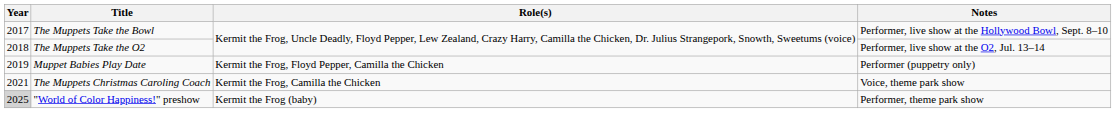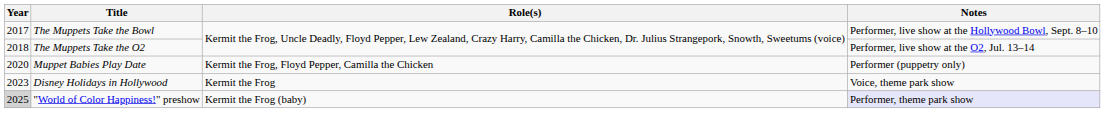 <table class="wikitable">
 <tr>
 <th>Year</th>
 <th>Title</th>
 <th>Role(s)</th>
 <th>Notes</th>
 </tr>
 <tr>
 <td>2017</td>
 <td><em>The Muppets Take the Bowl</em></td>
 <td rowspan="2">Kermit the Frog, Uncle Deadly, Floyd Pepper, Lew Zealand, Crazy Harry, Camilla the Chicken, Dr. Julius Strangepork, Snowth, Sweetums (voice)</td>
 <td>Performer, live show at the <a href='#'>Hollywood Bowl</a>, Sept. 8–10<em></em></td>
 </tr>
 <tr>
 <td>2018</td>
 <td><em>The Muppets Take the O2</em></td>
 <td>Performer, live show at the <a href='#'>O2</a>, Jul. 13–14<em></em></td>
 </tr>
 <tr>
-<td>2019</td>
+<td>2020</td>
 <td><em>Muppet Babies Play Date</em></td>
 <td>Kermit the Frog, Floyd Pepper, Camilla the Chicken</td>
 <td>Performer (puppetry only)</td>
 </tr>
 <tr>
-<td>2021</td>
-<td><em>The Muppets Christmas Caroling Coach</em></td>
-<td>Kermit the Frog, Camilla the Chicken</td>
+<td>2023</td>
+<td><em>Disney Holidays in Hollywood</em></td>
+<td>Kermit the Frog</td>
 <td>Voice, theme park show</td>
 </tr>
 <tr>
 <td style="background: lightgrey;">2025</td>
 <td>"<a href='#'>World of Color Happiness!</a>" preshow</td>
 <td>Kermit the Frog (baby)</td>
-<td>Performer, theme park show</td>
+<td style="background: lavender;">Performer, theme park show</td>
 </tr>
 </table>
